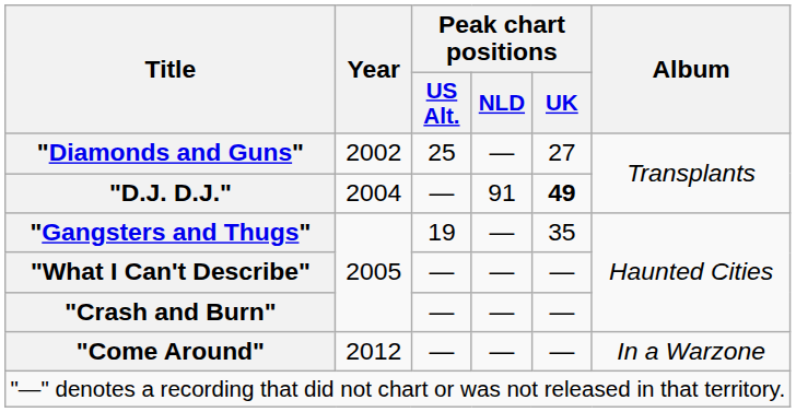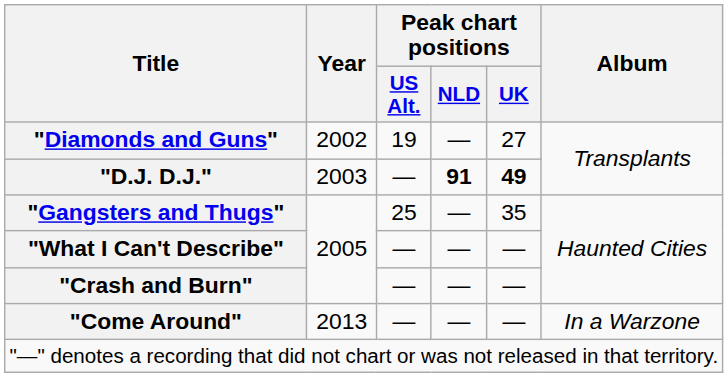 <table class="wikitable plainrowheaders" style="text-align:center;">
 <tr>
 <th rowspan="2" scope="col">Title</th>
 <th rowspan="2" scope="col">Year</th>
 <th colspan="3" scope="col">Peak chart positions</th>
 <th rowspan="2">Album</th>
 </tr>
 <tr>
 <th scope="col" style="width:2.2em;font-size:90%;"><a href='#'>US<br>Alt.</a><br></th>
 <th scope="col" style="width:2.2em;font-size:90%;"><a href='#'>NLD</a><br></th>
 <th scope="col" style="width:2.2em;font-size:90%;"><a href='#'>UK</a><br></th>
 </tr>
 <tr>
 <th scope="row">"<a href='#'>Diamonds and Guns</a>"</th>
 <td>2002</td>
-<td>25</td>
+<td>19</td>
 <td>—</td>
 <td>27</td>
 <td rowspan="2"><em>Transplants</em></td>
 </tr>
 <tr>
 <th scope="row">"D.J. D.J."</th>
-<td>2004</td>
+<td>2003</td>
 <td>—</td>
-<td>91</td>
+<td><strong>91</strong></td>
 <td><strong>49</strong></td>
 </tr>
 <tr>
 <th scope="row">"<a href='#'>Gangsters and Thugs</a>"</th>
 <td rowspan="3">2005</td>
-<td>19</td>
+<td>25</td>
 <td>—</td>
 <td>35</td>
 <td rowspan="3"><em>Haunted Cities</em></td>
 </tr>
 <tr>
 <th scope="row">"What I Can't Describe"</th>
 <td>—</td>
 <td>—</td>
 <td>—</td>
 </tr>
 <tr>
 <th scope="row">"Crash and Burn"</th>
 <td>—</td>
 <td>—</td>
 <td>—</td>
 </tr>
 <tr>
 <th scope="row">"Come Around"</th>
-<td>2012</td>
+<td>2013</td>
 <td>—</td>
 <td>—</td>
 <td>—</td>
 <td><em>In a Warzone</em></td>
 </tr>
 <tr>
 <td colspan="6" style="font-size:90%">"—" denotes a recording that did not chart or was not released in that territory.</td>
 </tr>
 </table>
